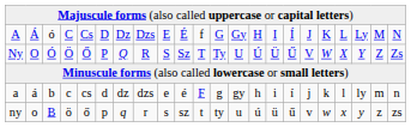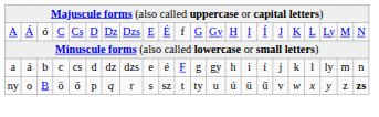 <table class=wikitable style=text-align:center>
 <tr>
 <td bgcolor="#EFEFEF" colspan="22"><strong><a href='#'>Majuscule forms</a></strong> (also called <strong>uppercase</strong> or <strong>capital letters</strong>)</td>
 </tr>
 <tr>
 <td width=15><a href='#'>A</a></td>
 <td width=15><a href='#'>Á</a></td>
 <td>ó</td>
 <td width=15><a href='#'>C</a></td>
 <td width=15><a href='#'>Cs</a></td>
 <td width=15><a href='#'>D</a></td>
 <td width=15><a href='#'>Dz</a></td>
 <td width=15><a href='#'>Dzs</a></td>
 <td width=15><a href='#'>E</a></td>
 <td width=15><a href='#'>É</a></td>
 <td>f</td>
 <td width=15><a href='#'>G</a></td>
 <td width=15><a href='#'>Gy</a></td>
 <td width=15><a href='#'>H</a></td>
 <td width=15><a href='#'>I</a></td>
 <td width=15><a href='#'>Í</a></td>
 <td width=15><a href='#'>J</a></td>
 <td width=15><a href='#'>K</a></td>
 <td width=15><a href='#'>L</a></td>
 <td width=15><a href='#'>Ly</a></td>
 <td width=15><a href='#'>M</a></td>
 <td width=15><a href='#'>N</a></td>
-</tr>
-<tr>
-<td width=15><a href='#'>Ny</a></td>
-<td width=15><a href='#'>O</a></td>
-<td width=15><a href='#'>Ó</a></td>
-<td width=15><a href='#'>Ö</a></td>
-<td width=15><a href='#'>Ő</a></td>
-<td width=15><a href='#'>P</a></td>
-<td width=15><em><a href='#'>Q</a></em></td>
-<td width=15><a href='#'>R</a></td>
-<td width=15><a href='#'>S</a></td>
-<td width=15><a href='#'>Sz</a></td>
-<td width=15><a href='#'>T</a></td>
-<td width=15><a href='#'>Ty</a></td>
-<td width=15><a href='#'>U</a></td>
-<td width=15><a href='#'>Ú</a></td>
-<td width=15><a href='#'>Ü</a></td>
-<td width=15><a href='#'>Ű</a></td>
-<td width=15><a href='#'>V</a></td>
-<td width=15><em><a href='#'>W</a></em></td>
-<td width=15><em><a href='#'>X</a></em></td>
-<td width=15><em><a href='#'>Y</a></em></td>
-<td width=15><a href='#'>Z</a></td>
-<td width=15><a href='#'>Zs</a></td>
 </tr>
 <tr>
 <td bgcolor="#EFEFEF" colspan="22"><strong><a href='#'>Minuscule forms</a></strong> (also called <strong>lowercase</strong> or <strong>small letters</strong>)</td>
 </tr>
 <tr>
 <td>a</td>
 <td>á</td>
 <td>b</td>
 <td>c</td>
 <td>cs</td>
 <td>d</td>
 <td>dz</td>
 <td>dzs</td>
 <td>e</td>
 <td>é</td>
 <td width=15><a href='#'>F</a></td>
 <td>g</td>
 <td>gy</td>
 <td>h</td>
 <td>i</td>
 <td>í</td>
 <td>j</td>
 <td>k</td>
 <td>l</td>
 <td>ly</td>
 <td>m</td>
 <td>n</td>
 </tr>
 <tr>
 <td>ny</td>
 <td>o</td>
 <td width=15><a href='#'>B</a></td>
 <td>ö</td>
 <td>ő</td>
 <td>p</td>
 <td><em>q</em></td>
 <td>r</td>
 <td>s</td>
 <td>sz</td>
 <td>t</td>
 <td>ty</td>
 <td>u</td>
 <td>ú</td>
 <td>ü</td>
 <td>ű</td>
 <td>v</td>
 <td><em>w</em></td>
 <td><em>x</em></td>
 <td><em>y</em></td>
 <td>z</td>
-<td>zs</td>
+<td><strong>zs</strong></td>
 </tr>
 </table>
